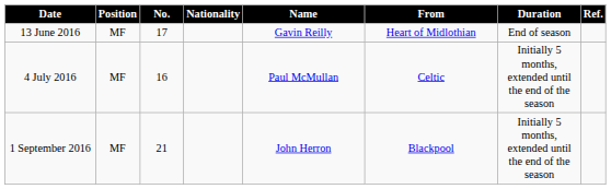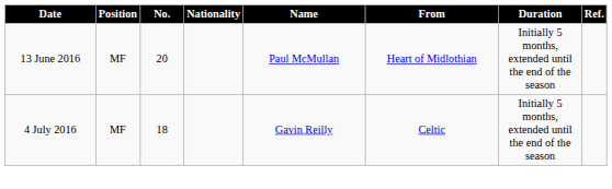 <table class="wikitable"  style="text-align:center; font-size:90%; ">
 <tr>
 <th style="background:#000000; color:white; width:110px;">Date</th>
 <th style="background:#000000; color:white; width:50px;">Position</th>
 <th style="background:#000000; color:white; width:50px;">No.</th>
 <th style="background:#000000; color:white; width:50px;">Nationality</th>
 <th style="background:#000000; color:white; width:150px;">Name</th>
 <th style="background:#000000; color:white; width:165px;">From</th>
 <th style="background:#000000; color:white; width:100px;">Duration</th>
 <th style="background:#000000; color:white; width:25px;">Ref.</th>
 </tr>
 <tr>
 <td>13 June 2016</td>
 <td>MF</td>
-<td>17</td>
+<td>20</td>
 <td></td>
-<td><a href='#'>Gavin Reilly</a></td>
+<td><a href='#'>Paul McMullan</a></td>
 <td><a href='#'>Heart of Midlothian</a></td>
-<td>End of season</td>
+<td>Initially 5 months, extended until the end of the season</td>
 <td></td>
 </tr>
 <tr>
 <td>4 July 2016</td>
 <td>MF</td>
-<td>16</td>
+<td>18</td>
 <td></td>
-<td><a href='#'>Paul McMullan</a></td>
+<td><a href='#'>Gavin Reilly</a></td>
 <td><a href='#'>Celtic</a></td>
 <td>Initially 5 months, extended until the end of the season</td>
 <td></td>
 </tr>
-<tr>
-<td>1 September 2016</td>
-<td>MF</td>
-<td>21</td>
-<td></td>
-<td><a href='#'>John Herron</a></td>
-<td> <a href='#'>Blackpool</a></td>
-<td>Initially 5 months, extended until the end of the season</td>
-<td></td>
-</tr>
 </table>
